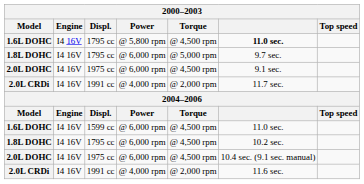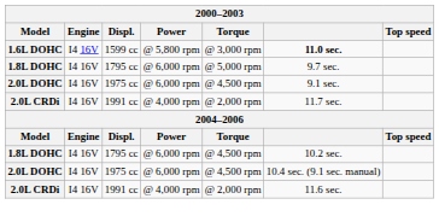 <table class="wikitable" style="text-align:center; font-size:91%;">
 <tr>
 <th colspan=7>2000–2003</th>
 </tr>
 <tr>
 <th>Model</th>
 <th>Engine</th>
 <th>Displ.</th>
 <th>Power</th>
 <th>Torque</th>
 <th></th>
 <th>Top speed</th>
 </tr>
 <tr>
 <th>1.6L DOHC</th>
 <td>I4 <a href='#'>16V</a></td>
-<td>1795 cc</td>
+<td>1599 cc</td>
 <td> @ 5,800 rpm</td>
-<td> @ 4,500 rpm</td>
+<td> @ 3,000 rpm</td>
 <td><strong>11.0 sec.</strong></td>
 <td></td>
 </tr>
 <tr>
 <th>1.8L DOHC</th>
 <td>I4 16V</td>
 <td>1795 cc</td>
 <td> @ 6,000 rpm</td>
 <td> @ 5,000 rpm</td>
 <td>9.7 sec.</td>
 <td></td>
 </tr>
 <tr>
 <th>2.0L DOHC</th>
 <td>I4 16V</td>
 <td>1975 cc</td>
 <td> @ 6,000 rpm</td>
 <td> @ 4,500 rpm</td>
 <td>9.1 sec.</td>
 <td></td>
 </tr>
 <tr>
 <th>2.0L CRDi</th>
 <td>I4 16V</td>
 <td>1991 cc</td>
 <td> @ 4,000 rpm</td>
 <td> @ 2,000 rpm</td>
 <td>11.7 sec.</td>
 <td></td>
 </tr>
 <tr>
 <th colspan=7>2004–2006</th>
 </tr>
 <tr>
 <th>Model</th>
 <th>Engine</th>
 <th>Displ.</th>
 <th>Power</th>
 <th>Torque</th>
 <th></th>
 <th>Top speed</th>
 </tr>
 <tr>
-<th>1.6L DOHC</th>
-<td>I4 16V</td>
-<td>1599 cc</td>
-<td> @ 6,000 rpm</td>
-<td> @ 4,500 rpm</td>
-<td>11.0 sec.</td>
-<td></td>
-</tr>
-<tr>
 <th>1.8L DOHC</th>
 <td>I4 16V</td>
 <td>1795 cc</td>
 <td> @ 6,000 rpm</td>
 <td> @ 4,500 rpm</td>
 <td>10.2 sec.</td>
 <td></td>
 </tr>
 <tr>
 <th>2.0L DOHC</th>
 <td>I4 16V</td>
 <td>1975 cc</td>
 <td> @ 6,000 rpm</td>
 <td> @ 4,500 rpm</td>
 <td>10.4 sec. (9.1 sec. manual)</td>
 <td></td>
 </tr>
 <tr>
 <th>2.0L CRDi</th>
 <td>I4 16V</td>
 <td>1991 cc</td>
 <td> @ 4,000 rpm</td>
 <td> @ 2,000 rpm</td>
 <td>11.6 sec.</td>
 <td></td>
 </tr>
 </table>
